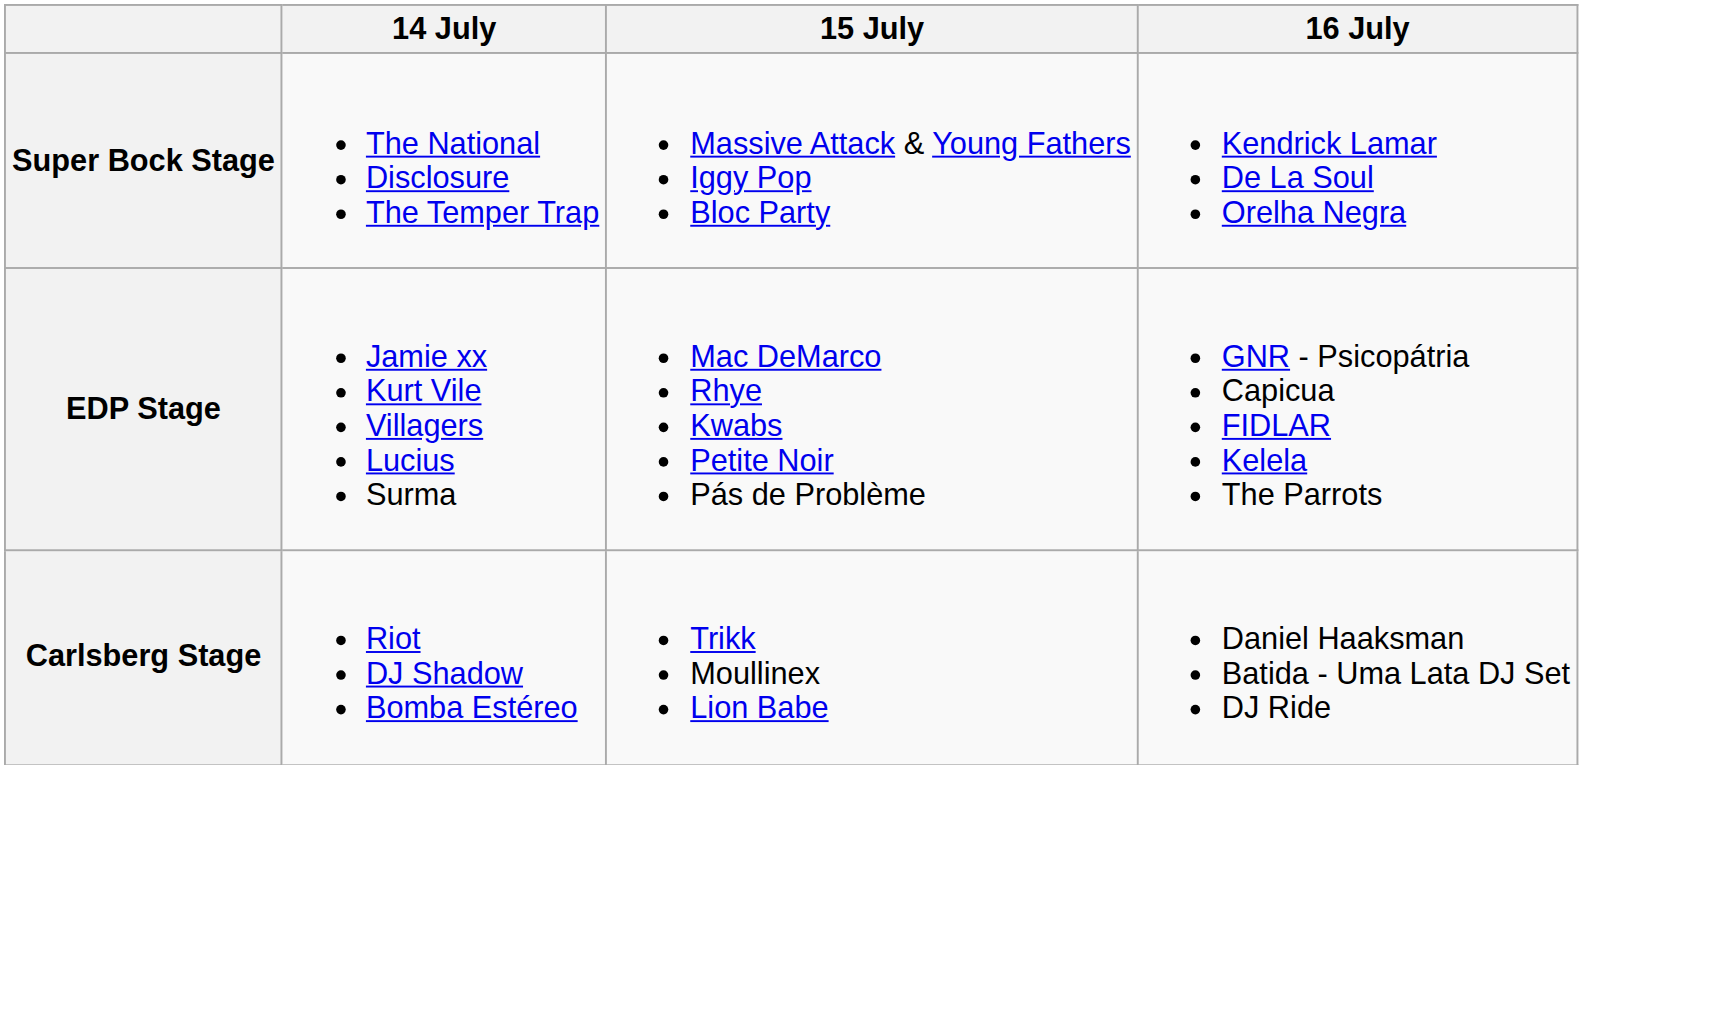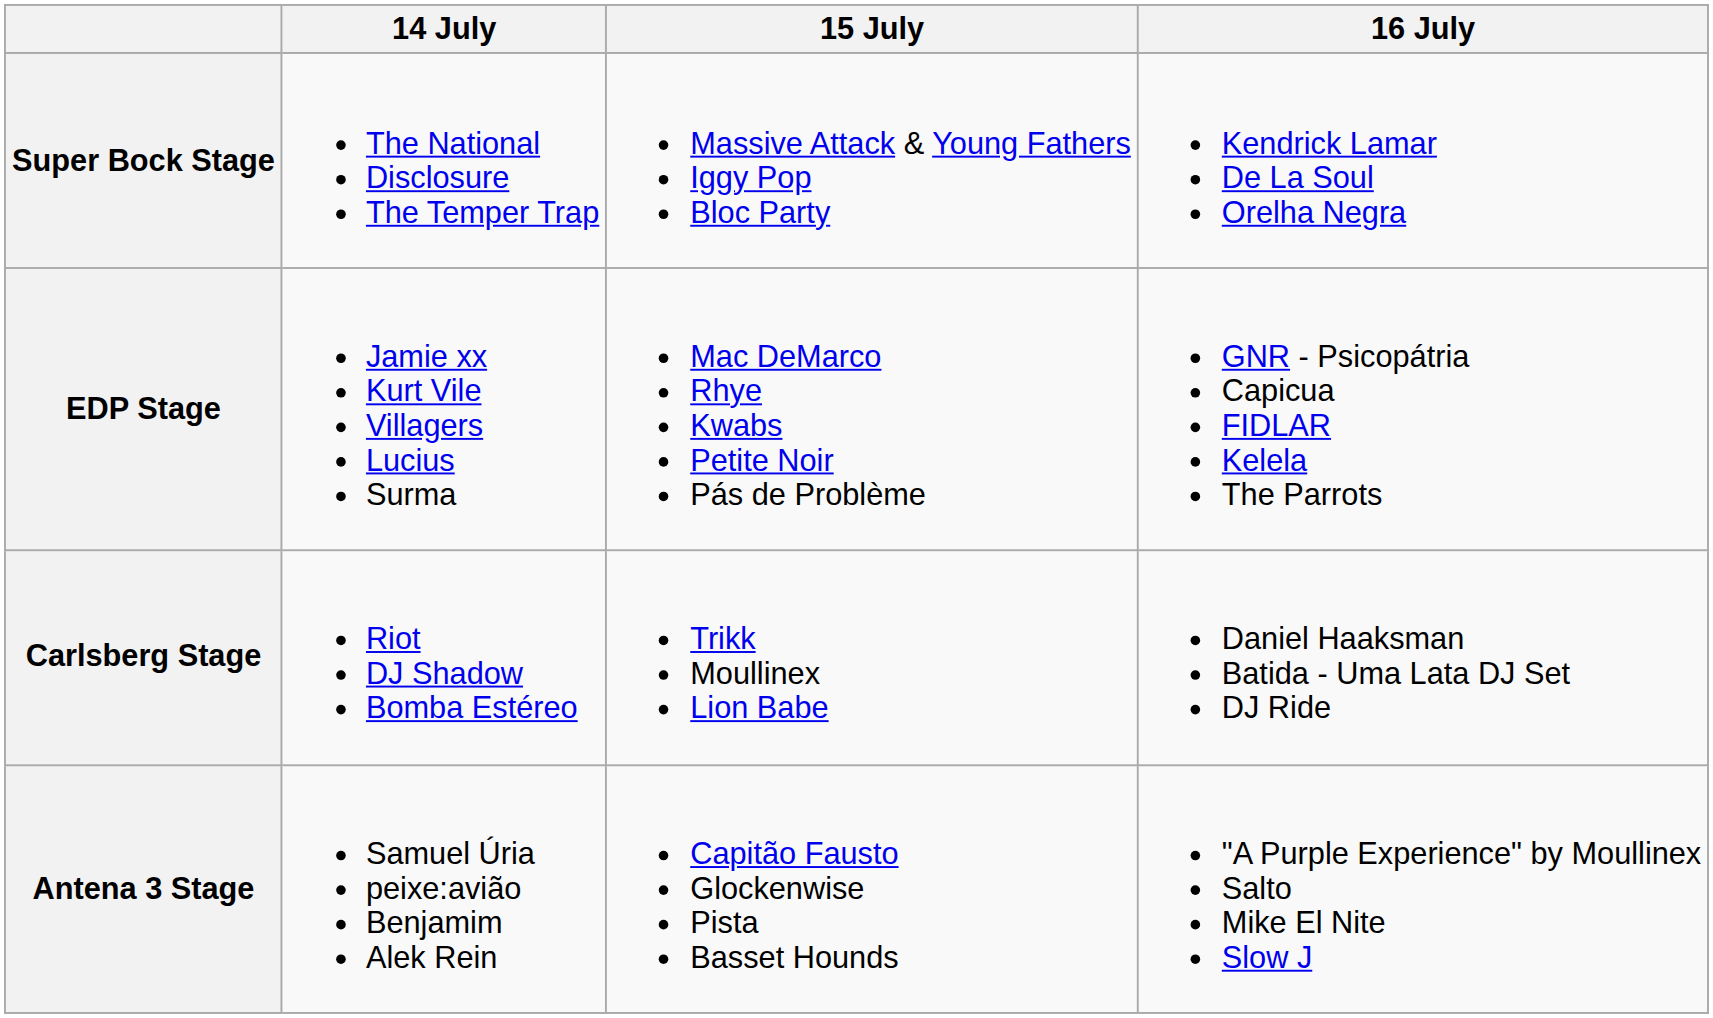 <table class="wikitable">
 <tr>
 <th></th>
 <th>14 July</th>
 <th>15 July</th>
 <th>16 July</th>
 </tr>
 <tr>
 <th>Super Bock Stage</th>
 <td><br><ul><li><a href='#'>The National</a></li><li><a href='#'>Disclosure</a></li><li><a href='#'>The Temper Trap</a></li></ul></td>
 <td><br><ul><li><a href='#'>Massive Attack</a> & <a href='#'>Young Fathers</a></li><li><a href='#'>Iggy Pop</a></li><li><a href='#'>Bloc Party</a></li></ul></td>
 <td><br><ul><li><a href='#'>Kendrick Lamar</a></li><li><a href='#'>De La Soul</a></li><li><a href='#'>Orelha Negra</a></li></ul></td>
 </tr>
 <tr>
 <th>EDP Stage</th>
 <td><br><ul><li><a href='#'>Jamie xx</a></li><li><a href='#'>Kurt Vile</a></li><li><a href='#'>Villagers</a></li><li><a href='#'>Lucius</a></li><li>Surma</li></ul></td>
 <td><br><ul><li><a href='#'>Mac DeMarco</a></li><li><a href='#'>Rhye</a></li><li><a href='#'>Kwabs</a></li><li><a href='#'>Petite Noir</a></li><li>Pás de Problème</li></ul></td>
 <td><br><ul><li><a href='#'>GNR</a> - Psicopátria</li><li>Capicua</li><li><a href='#'>FIDLAR</a></li><li><a href='#'>Kelela</a></li><li>The Parrots</li></ul></td>
 </tr>
 <tr>
 <th>Carlsberg Stage</th>
 <td><br><ul><li><a href='#'>Riot</a></li><li><a href='#'>DJ Shadow</a></li><li><a href='#'>Bomba Estéreo</a></li></ul></td>
 <td><br><ul><li><a href='#'>Trikk</a></li><li>Moullinex</li><li><a href='#'>Lion Babe</a></li></ul></td>
 <td><br><ul><li>Daniel Haaksman</li><li>Batida - Uma Lata DJ Set</li><li>DJ Ride</li></ul></td>
 </tr>
+<tr>
+<th>Antena 3 Stage</th>
+<td><br><ul><li>Samuel Úria</li><li>peixe:avião</li><li>Benjamim</li><li>Alek Rein</li></ul></td>
+<td><br><ul><li><a href='#'>Capitão Fausto</a></li><li>Glockenwise</li><li>Pista</li><li>Basset Hounds</li></ul></td>
+<td><br><ul><li>"A Purple Experience" by Moullinex</li><li>Salto</li><li>Mike El Nite</li><li><a href='#'>Slow J</a></li></ul></td>
+</tr>
 </table>
